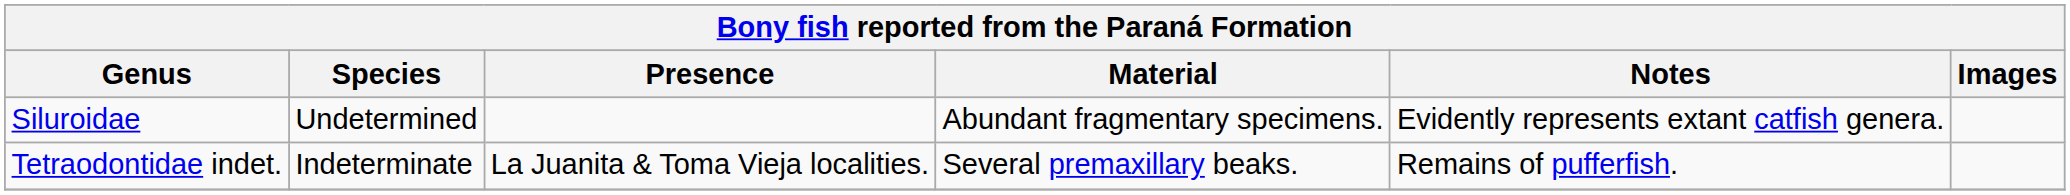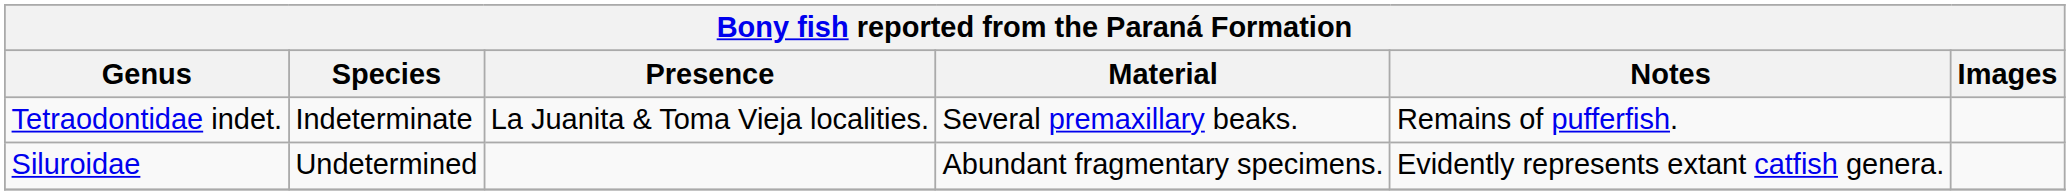 <table class="wikitable" align="center">
 <tr>
 <th colspan="6" align="center"><strong><a href='#'>Bony fish</a> reported from the Paraná Formation</strong></th>
 </tr>
 <tr>
 <th>Genus</th>
 <th>Species</th>
 <th>Presence</th>
 <th><strong>Material</strong></th>
 <th>Notes</th>
 <th>Images</th>
 </tr>
 <tr>
+<td><a href='#'>Tetraodontidae</a> indet.</td>
+<td>Indeterminate</td>
+<td>La Juanita & Toma Vieja localities.</td>
+<td>Several <a href='#'>premaxillary</a> beaks.</td>
+<td>Remains of <a href='#'>pufferfish</a>.</td>
+<td></td>
+</tr>
+<tr>
 <td><a href='#'>Siluroidae</a></td>
 <td>Undetermined</td>
 <td></td>
 <td>Abundant fragmentary specimens.</td>
 <td>Evidently represents extant <a href='#'>catfish</a> genera.</td>
 <td></td>
 </tr>
 <tr>
-<td><a href='#'>Tetraodontidae</a> indet.</td>
-<td>Indeterminate</td>
-<td>La Juanita & Toma Vieja localities.</td>
-<td>Several <a href='#'>premaxillary</a> beaks.</td>
-<td>Remains of <a href='#'>pufferfish</a>.</td>
-<td></td>
-</tr>
-<tr>
 </tr>
 </table>
